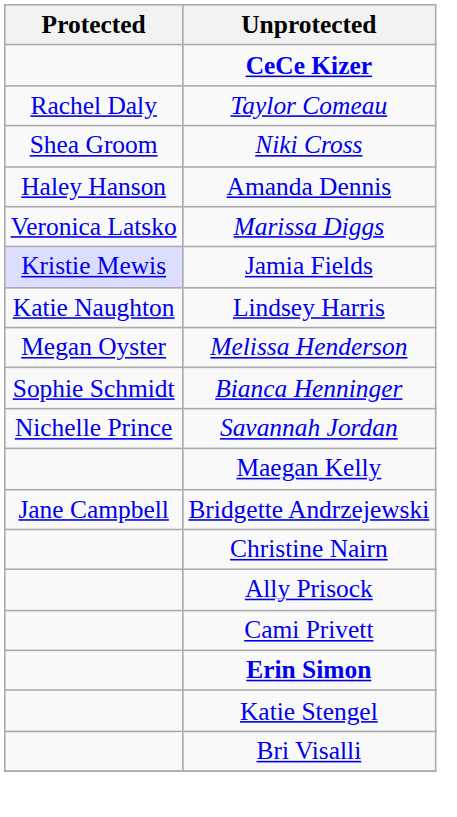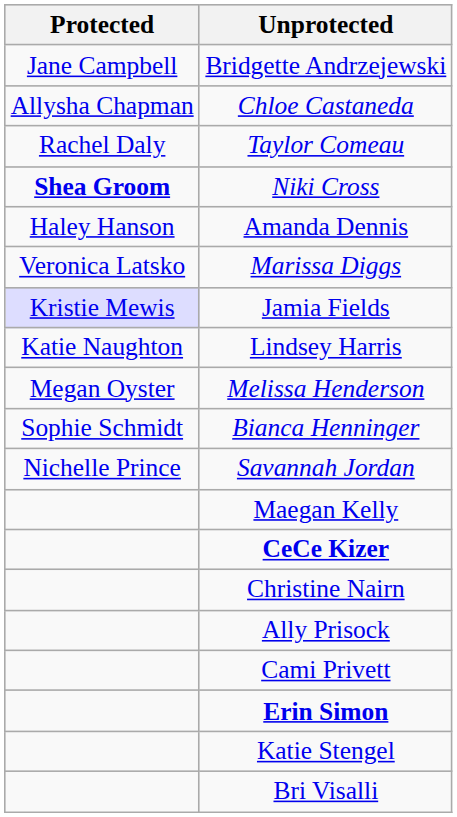 <table class="wikitable" style="text-align:center">
 <tr>
 <th scope="col">Protected</th>
 <th scope="col">Unprotected</th>
 </tr>
 <tr>
-<td></td>
-<td><strong><a href='#'>CeCe Kizer</a></strong></td>
+<td><a href='#'>Jane Campbell</a></td>
+<td><a href='#'>Bridgette Andrzejewski</a></td>
+</tr>
+<tr>
+<td><a href='#'>Allysha Chapman</a></td>
+<td><em><a href='#'>Chloe Castaneda</a></em></td>
 </tr>
 <tr>
 <td><a href='#'>Rachel Daly</a></td>
 <td><em><a href='#'>Taylor Comeau</a></em></td>
 </tr>
 <tr>
-<td><a href='#'>Shea Groom</a></td>
+<td><strong><a href='#'>Shea Groom</a></strong></td>
 <td><em><a href='#'>Niki Cross</a></em></td>
 </tr>
 <tr>
 <td><a href='#'>Haley Hanson</a></td>
 <td><a href='#'>Amanda Dennis</a></td>
 </tr>
 <tr>
 <td><a href='#'>Veronica Latsko</a></td>
 <td><em><a href='#'>Marissa Diggs</a></em></td>
 </tr>
 <tr>
 <td style="background:#ddf;"><a href='#'>Kristie Mewis</a></td>
 <td><a href='#'>Jamia Fields</a></td>
 </tr>
 <tr>
 <td><a href='#'>Katie Naughton</a></td>
 <td><a href='#'>Lindsey Harris</a></td>
 </tr>
 <tr>
 <td><a href='#'>Megan Oyster</a></td>
 <td><em><a href='#'>Melissa Henderson</a></em></td>
 </tr>
 <tr>
 <td><a href='#'>Sophie Schmidt</a></td>
 <td><em><a href='#'>Bianca Henninger</a></em></td>
 </tr>
 <tr>
 <td><a href='#'>Nichelle Prince</a></td>
 <td><em><a href='#'>Savannah Jordan</a></em></td>
 </tr>
 <tr>
 <td></td>
 <td><a href='#'>Maegan Kelly</a></td>
 </tr>
 <tr>
-<td><a href='#'>Jane Campbell</a></td>
-<td><a href='#'>Bridgette Andrzejewski</a></td>
+<td></td>
+<td><strong><a href='#'>CeCe Kizer</a></strong></td>
 </tr>
 <tr>
 <td></td>
 <td><a href='#'>Christine Nairn</a></td>
 </tr>
 <tr>
 <td></td>
 <td><a href='#'>Ally Prisock</a></td>
 </tr>
 <tr>
 <td></td>
 <td><a href='#'>Cami Privett</a></td>
 </tr>
 <tr>
 <td></td>
 <td><strong><a href='#'>Erin Simon</a></strong></td>
 </tr>
 <tr>
 <td></td>
 <td><a href='#'>Katie Stengel</a></td>
 </tr>
 <tr>
 <td></td>
 <td><a href='#'>Bri Visalli</a></td>
 </tr>
 <tr>
 </tr>
 </table>
